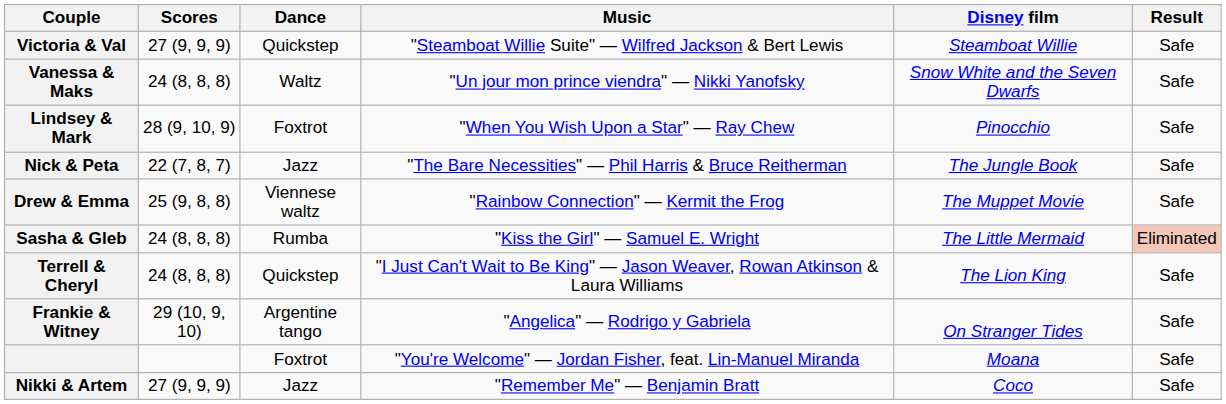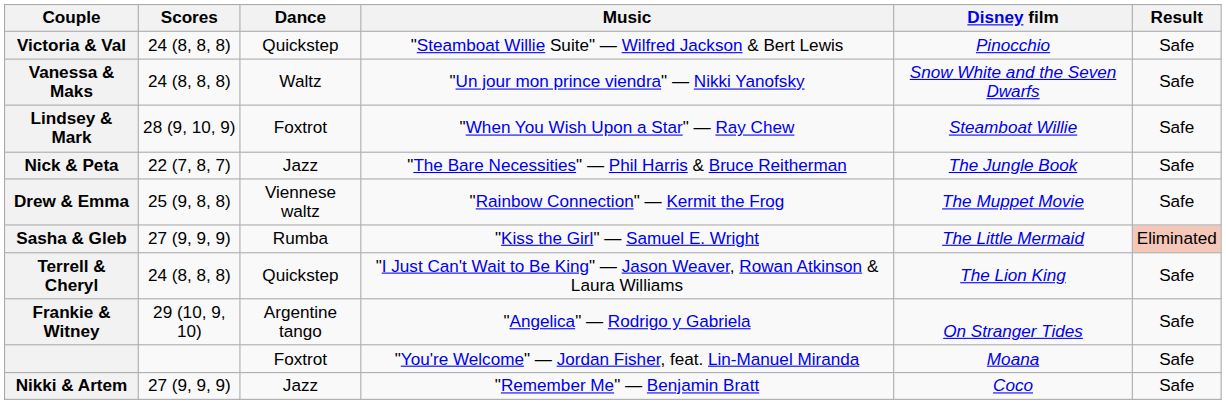 <table class="wikitable sortable" style="text-align:center; width:90%">
 <tr>
 <th scope="col">Couple</th>
 <th scope="col">Scores</th>
 <th scope="col" class="unsortable">Dance</th>
 <th scope="col" class="unsortable">Music</th>
 <th scope="col" class="unsortable"><a href='#'>Disney</a> film</th>
 <th scope="col" class="unsortable">Result</th>
 </tr>
 <tr>
 <th scope="row">Victoria & Val</th>
-<td>27 (9, 9, 9)</td>
+<td>24 (8, 8, 8)</td>
 <td>Quickstep</td>
 <td>"<a href='#'>Steamboat Willie</a> Suite" — <a href='#'>Wilfred Jackson</a> & Bert Lewis</td>
-<td><em><a href='#'>Steamboat Willie</a></em></td>
+<td><em><a href='#'>Pinocchio</a></em></td>
 <td>Safe</td>
 </tr>
 <tr>
 <th scope="row">Vanessa & Maks</th>
 <td>24 (8, 8, 8)</td>
 <td>Waltz</td>
 <td>"<a href='#'>Un jour mon prince viendra</a>" — <a href='#'>Nikki Yanofsky</a></td>
 <td><em><a href='#'>Snow White and the Seven Dwarfs</a></em></td>
 <td>Safe</td>
 </tr>
 <tr>
 <th scope="row">Lindsey & Mark</th>
 <td>28 (9, 10, 9)</td>
 <td>Foxtrot</td>
 <td>"<a href='#'>When You Wish Upon a Star</a>" — <a href='#'>Ray Chew</a></td>
-<td><em><a href='#'>Pinocchio</a></em></td>
+<td><em><a href='#'>Steamboat Willie</a></em></td>
 <td>Safe</td>
 </tr>
 <tr>
 <th scope="row">Nick & Peta</th>
 <td>22 (7, 8, 7)</td>
 <td>Jazz</td>
 <td>"<a href='#'>The Bare Necessities</a>" — <a href='#'>Phil Harris</a> & <a href='#'>Bruce Reitherman</a></td>
 <td><em><a href='#'>The Jungle Book</a></em></td>
 <td>Safe</td>
 </tr>
 <tr>
 <th scope="row">Drew & Emma</th>
 <td>25 (9, 8, 8)</td>
 <td>Viennese waltz</td>
 <td>"<a href='#'>Rainbow Connection</a>" — <a href='#'>Kermit the Frog</a></td>
 <td><em><a href='#'>The Muppet Movie</a></em></td>
 <td>Safe</td>
 </tr>
 <tr>
 <th scope="row">Sasha & Gleb</th>
-<td>24 (8, 8, 8)</td>
+<td>27 (9, 9, 9)</td>
 <td>Rumba</td>
 <td>"<a href='#'>Kiss the Girl</a>" — <a href='#'>Samuel E. Wright</a></td>
 <td><em><a href='#'>The Little Mermaid</a></em></td>
 <td bgcolor=f4c7b8>Eliminated</td>
 </tr>
 <tr>
 <th scope="row">Terrell & Cheryl</th>
 <td>24 (8, 8, 8)</td>
 <td>Quickstep</td>
 <td>"<a href='#'>I Just Can't Wait to Be King</a>" — <a href='#'>Jason Weaver</a>, <a href='#'>Rowan Atkinson</a> & Laura Williams</td>
 <td><em><a href='#'>The Lion King</a></em></td>
 <td>Safe</td>
 </tr>
 <tr>
 <th scope="row">Frankie & Witney</th>
 <td>29 (10, 9, 10)</td>
 <td>Argentine tango</td>
 <td>"<a href='#'>Angelica</a>" — <a href='#'>Rodrigo y Gabriela</a></td>
 <td><em><a href='#'><br>On Stranger Tides</a></em></td>
 <td>Safe</td>
 </tr>
 <tr>
 <th scope="row"></th>
 <td></td>
 <td>Foxtrot</td>
 <td>"<a href='#'>You're Welcome</a>" — <a href='#'>Jordan Fisher</a>, feat. <a href='#'>Lin-Manuel Miranda</a></td>
 <td><em><a href='#'>Moana</a></em></td>
 <td>Safe</td>
 </tr>
 <tr>
 <th scope="row">Nikki & Artem</th>
 <td>27 (9, 9, 9)</td>
 <td>Jazz</td>
 <td>"<a href='#'>Remember Me</a>" — <a href='#'>Benjamin Bratt</a></td>
 <td><em><a href='#'>Coco</a></em></td>
 <td>Safe</td>
 </tr>
 </table>
